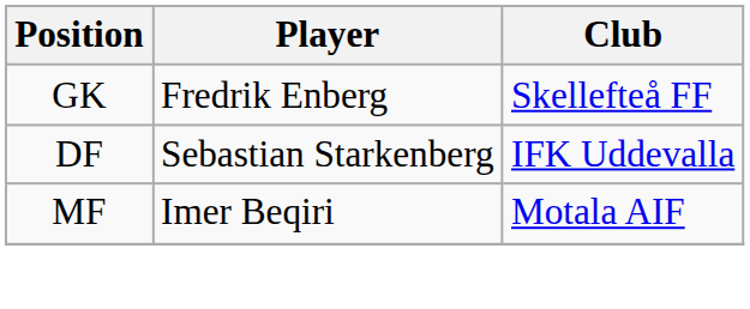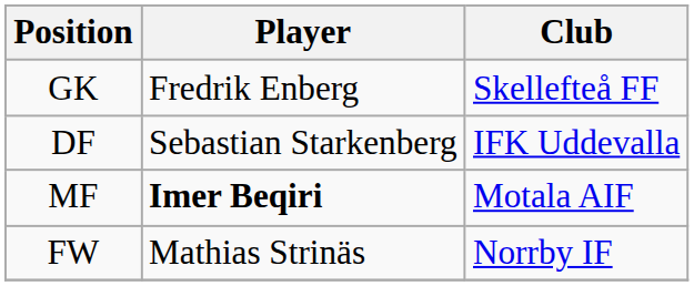 <table class="wikitable" style="text-align:center">
 <tr>
 <th>Position</th>
 <th>Player</th>
 <th>Club</th>
 </tr>
 <tr>
 <td>GK</td>
 <td align="left"> Fredrik Enberg</td>
 <td align="left"><a href='#'>Skellefteå FF</a></td>
 </tr>
 <tr>
 <td>DF</td>
 <td align="left"> Sebastian Starkenberg</td>
 <td align="left"><a href='#'>IFK Uddevalla</a></td>
 </tr>
 <tr>
 <td>MF</td>
-<td align="left"> Imer Beqiri</td>
+<td align="left"><strong> Imer Beqiri</strong></td>
 <td align="left"><a href='#'>Motala AIF</a></td>
+</tr>
+<tr>
+<td>FW</td>
+<td align="left"> Mathias Strinäs</td>
+<td align="left"><a href='#'>Norrby IF</a></td>
 </tr>
 <tr>
 </tr>
 </table>
